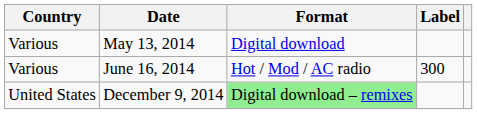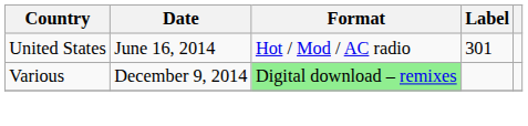 <table class="wikitable">
 <tr>
 <th>Country</th>
 <th>Date</th>
 <th>Format</th>
 <th>Label</th>
 <th></th>
 </tr>
 <tr>
-<td>Various</td>
-<td>May 13, 2014</td>
-<td><a href='#'>Digital download</a></td>
-<td></td>
+<td>United States</td>
+<td>June 16, 2014</td>
+<td><a href='#'>Hot</a> / <a href='#'>Mod</a> / <a href='#'>AC</a> radio</td>
+<td>301</td>
 <td></td>
 </tr>
 <tr>
 <td>Various</td>
-<td>June 16, 2014</td>
-<td><a href='#'>Hot</a> / <a href='#'>Mod</a> / <a href='#'>AC</a> radio</td>
-<td>300</td>
-<td></td>
-</tr>
-<tr>
-<td>United States</td>
 <td>December 9, 2014</td>
 <td style="background: lightgreen;">Digital download – <a href='#'>remixes</a></td>
 <td></td>
 <td></td>
 </tr>
 <tr>
 </tr>
 </table>
